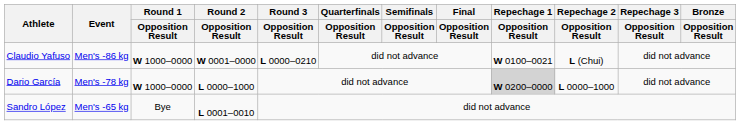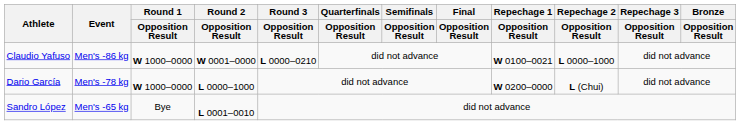 <table class="wikitable" style="font-size:90%">
 <tr>
 <th rowspan="2">Athlete</th>
 <th rowspan="2">Event</th>
 <th>Round 1</th>
 <th>Round 2</th>
 <th>Round 3</th>
 <th>Quarterfinals</th>
 <th>Semifinals</th>
 <th>Final</th>
 <th>Repechage 1</th>
 <th>Repechage 2</th>
 <th>Repechage 3</th>
 <th>Bronze</th>
 </tr>
 <tr>
 <th style="line-height:1em">Opposition<br>Result</th>
 <th style="line-height:1em">Opposition<br>Result</th>
 <th style="line-height:1em">Opposition<br>Result</th>
 <th style="line-height:1em">Opposition<br>Result</th>
 <th style="line-height:1em">Opposition<br>Result</th>
 <th style="line-height:1em">Opposition<br>Result</th>
 <th style="line-height:1em">Opposition<br>Result</th>
 <th style="line-height:1em">Opposition<br>Result</th>
 <th style="line-height:1em">Opposition<br>Result</th>
 <th style="line-height:1em">Opposition<br>Result</th>
 </tr>
 <tr>
 <td><a href='#'>Claudio Yafuso</a></td>
 <td><a href='#'>Men's -86 kg</a></td>
 <td align="center"><br><strong>W</strong> 1000–0000</td>
 <td align="center"><br><strong>W</strong> 0001–0000</td>
 <td align="center"><br><strong>L</strong> 0000–0210</td>
 <td align="center" colspan=3>did not advance</td>
 <td align="center"><br><strong>W</strong> 0100–0021</td>
-<td align="center"><br><strong>L</strong> (Chui)</td>
+<td align="center"><br><strong>L</strong> 0000–1000</td>
 <td align="center" colspan=2>did not advance</td>
 </tr>
 <tr>
 <td><a href='#'>Dario García</a></td>
 <td><a href='#'>Men's -78 kg</a></td>
 <td align="center"><br><strong>W</strong> 1000–0000</td>
 <td align="center"><br><strong>L</strong> 0000–1000</td>
 <td align="center" colspan=4>did not advance</td>
-<td align="center" style="background: lightgrey;"><br><strong>W</strong> 0200–0000</td>
-<td align="center"><br><strong>L</strong> 0000–1000</td>
+<td align="center"><br><strong>W</strong> 0200–0000</td>
+<td align="center"><br><strong>L</strong> (Chui)</td>
 <td align="center" colspan=3>did not advance</td>
 </tr>
 <tr>
 <td><a href='#'>Sandro López</a></td>
 <td><a href='#'>Men's -65 kg</a></td>
 <td align="center">Bye</td>
 <td align="center"><br><strong>L</strong> 0001–0010</td>
 <td align="center" colspan=8>did not advance</td>
 </tr>
 </table>
